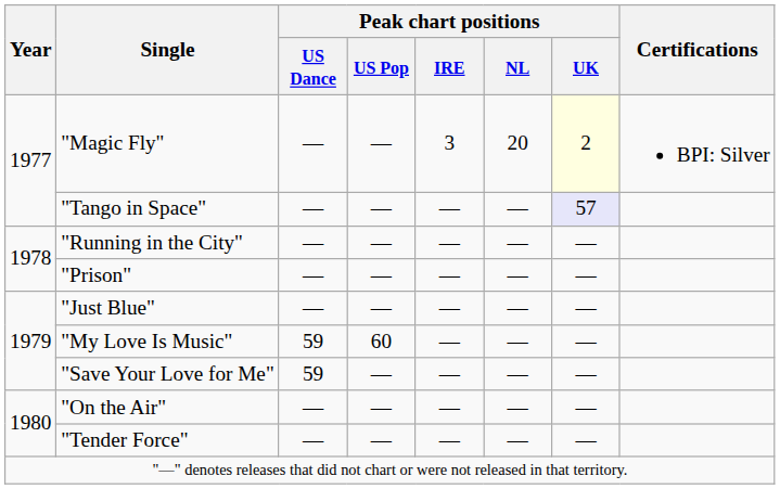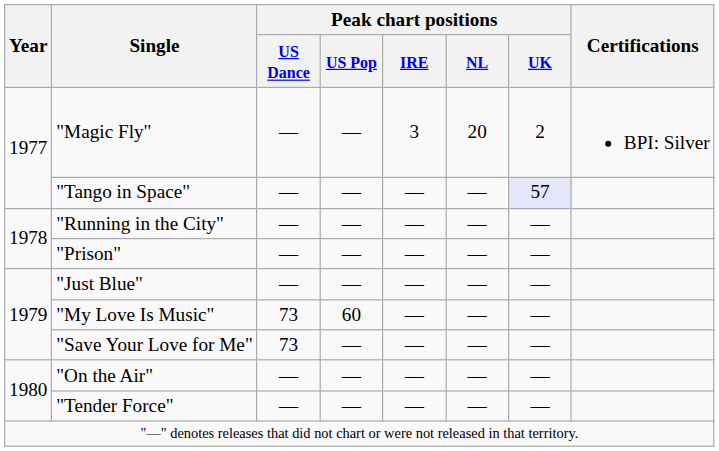 <table class="wikitable">
 <tr>
 <th scope="col" rowspan="2">Year</th>
 <th scope="col" rowspan="2">Single</th>
 <th scope="col" colspan="5">Peak chart positions</th>
 <th scope="col" rowspan="2">Certifications</th>
 </tr>
 <tr>
 <th style="width:45px;"><small><a href='#'>US Dance</a></small><br></th>
 <th style="width:45px;"><small><a href='#'>US Pop</a></small><br></th>
 <th style="width:45px;"><small><a href='#'>IRE</a></small><br></th>
 <th style="width:45px;"><small><a href='#'>NL</a></small><br></th>
 <th style="width:45px;"><small><a href='#'>UK</a></small><br></th>
 </tr>
 <tr>
 <td rowspan="2">1977</td>
 <td>"Magic Fly"</td>
 <td align=center>―</td>
 <td align=center>―</td>
 <td align=center>3</td>
 <td align=center>20</td>
-<td align=center style="background: lightyellow;">2</td>
+<td align=center>2</td>
 <td><br><ul><li>BPI: Silver</li></ul></td>
 </tr>
 <tr>
 <td>"Tango in Space"</td>
 <td align=center>―</td>
 <td align=center>―</td>
 <td align=center>―</td>
 <td align=center>―</td>
 <td align=center style="background: lavender;">57<br></td>
 <td></td>
 </tr>
 <tr>
 <td rowspan="2">1978</td>
 <td>"Running in the City"</td>
 <td align=center>―</td>
 <td align=center>―</td>
 <td align=center>―</td>
 <td align=center>―</td>
 <td align=center>―</td>
 <td></td>
 </tr>
 <tr>
 <td>"Prison"</td>
 <td align=center>―</td>
 <td align=center>―</td>
 <td align=center>―</td>
 <td align=center>―</td>
 <td align=center>―</td>
 <td></td>
 </tr>
 <tr>
 <td rowspan="3">1979</td>
 <td>"Just Blue"</td>
 <td align=center>―</td>
 <td align=center>―</td>
 <td align=center>―</td>
 <td align=center>―</td>
 <td align=center>―</td>
 <td></td>
 </tr>
 <tr>
 <td>"My Love Is Music"</td>
-<td align=center>59</td>
+<td align=center>73</td>
 <td align=center>60</td>
 <td align=center>―</td>
 <td align=center>―</td>
 <td align=center>―</td>
 <td></td>
 </tr>
 <tr>
 <td>"Save Your Love for Me"</td>
-<td align=center>59</td>
+<td align=center>73</td>
 <td align=center>―</td>
 <td align=center>―</td>
 <td align=center>―</td>
 <td align=center>―</td>
 <td></td>
 </tr>
 <tr>
 <td rowspan="2">1980</td>
 <td>"On the Air"</td>
 <td align=center>―</td>
 <td align=center>―</td>
 <td align=center>―</td>
 <td align=center>―</td>
 <td align=center>―</td>
 <td></td>
 </tr>
 <tr>
 <td>"Tender Force"</td>
 <td align=center>―</td>
 <td align=center>―</td>
 <td align=center>―</td>
 <td align=center>―</td>
 <td align=center>―</td>
 <td></td>
 </tr>
 <tr>
 <td colspan="8" style="text-align:center; font-size:9pt;">"—" denotes releases that did not chart or were not released in that territory.</td>
 </tr>
 </table>
